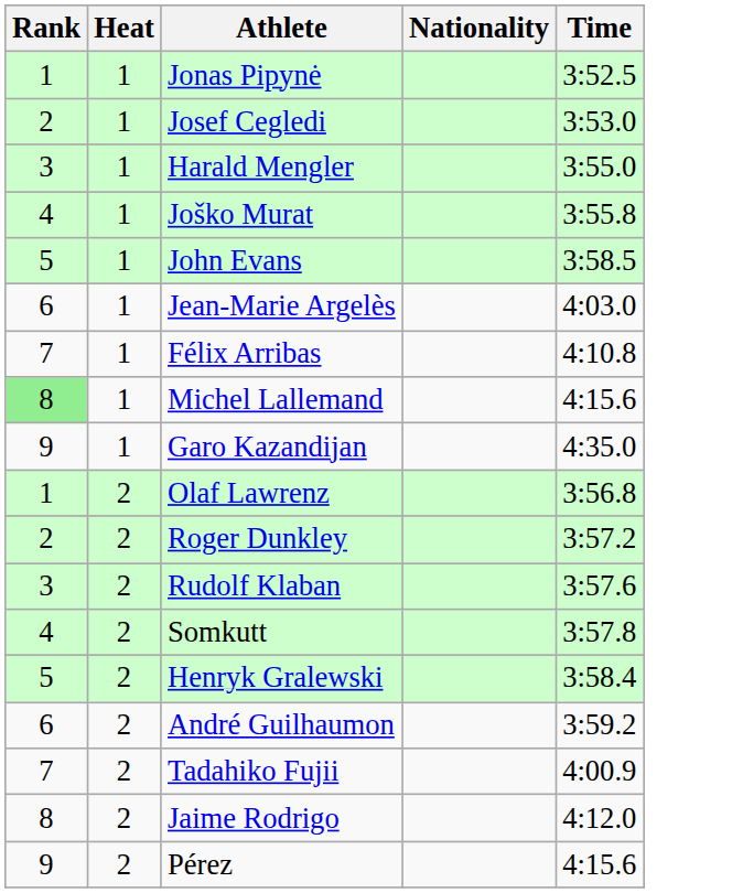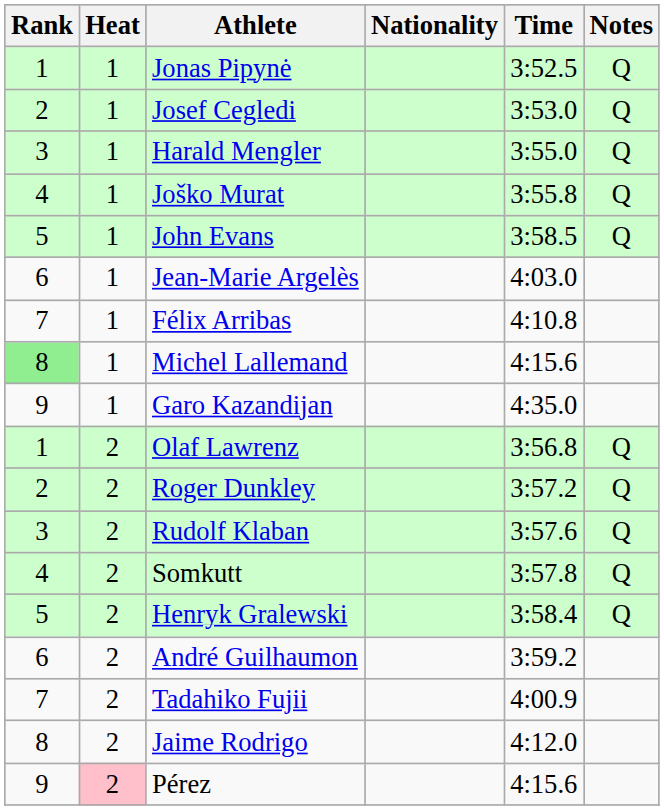 <table class="wikitable sortable" style="text-align:center">
 <tr>
 <th>Rank</th>
 <th>Heat</th>
 <th>Athlete</th>
 <th>Nationality</th>
 <th>Time</th>
+<th>Notes</th>
 </tr>
 <tr bgcolor=ccffcc>
 <td>1</td>
 <td>1</td>
 <td align=left><a href='#'>Jonas Pipynė</a></td>
 <td align=left></td>
 <td>3:52.5</td>
+<td>Q</td>
 </tr>
 <tr bgcolor=ccffcc>
 <td>2</td>
 <td>1</td>
 <td align=left><a href='#'>Josef Cegledi</a></td>
 <td align=left></td>
 <td>3:53.0</td>
+<td>Q</td>
 </tr>
 <tr bgcolor=ccffcc>
 <td>3</td>
 <td>1</td>
 <td align=left><a href='#'>Harald Mengler</a></td>
 <td align=left></td>
 <td>3:55.0</td>
+<td>Q</td>
 </tr>
 <tr bgcolor=ccffcc>
 <td>4</td>
 <td>1</td>
 <td align=left><a href='#'>Joško Murat</a></td>
 <td align=left></td>
 <td>3:55.8</td>
+<td>Q</td>
 </tr>
 <tr bgcolor=ccffcc>
 <td>5</td>
 <td>1</td>
 <td align=left><a href='#'>John Evans</a></td>
 <td align=left></td>
 <td>3:58.5</td>
+<td>Q</td>
 </tr>
 <tr>
 <td>6</td>
 <td>1</td>
 <td align=left><a href='#'>Jean-Marie Argelès</a></td>
 <td align=left></td>
 <td>4:03.0</td>
+<td></td>
 </tr>
 <tr>
 <td>7</td>
 <td>1</td>
 <td align=left><a href='#'>Félix Arribas</a></td>
 <td align=left></td>
 <td>4:10.8</td>
+<td></td>
 </tr>
 <tr>
 <td style="background: lightgreen;">8</td>
 <td>1</td>
 <td align=left><a href='#'>Michel Lallemand</a></td>
 <td align=left></td>
 <td>4:15.6</td>
+<td></td>
 </tr>
 <tr>
 <td>9</td>
 <td>1</td>
 <td align=left><a href='#'>Garo Kazandijan</a></td>
 <td align=left></td>
 <td>4:35.0</td>
+<td></td>
 </tr>
 <tr bgcolor=ccffcc>
 <td>1</td>
 <td>2</td>
 <td align=left><a href='#'>Olaf Lawrenz</a></td>
 <td align=left></td>
 <td>3:56.8</td>
+<td>Q</td>
 </tr>
 <tr bgcolor=ccffcc>
 <td>2</td>
 <td>2</td>
 <td align=left><a href='#'>Roger Dunkley</a></td>
 <td align=left></td>
 <td>3:57.2</td>
+<td>Q</td>
 </tr>
 <tr bgcolor=ccffcc>
 <td>3</td>
 <td>2</td>
 <td align=left><a href='#'>Rudolf Klaban</a></td>
 <td align=left></td>
 <td>3:57.6</td>
+<td>Q</td>
 </tr>
 <tr bgcolor=ccffcc>
 <td>4</td>
 <td>2</td>
 <td align=left>Somkutt</td>
 <td align=left></td>
 <td>3:57.8</td>
+<td>Q</td>
 </tr>
 <tr bgcolor=ccffcc>
 <td>5</td>
 <td>2</td>
 <td align=left><a href='#'>Henryk Gralewski</a></td>
 <td align=left></td>
 <td>3:58.4</td>
+<td>Q</td>
 </tr>
 <tr>
 <td>6</td>
 <td>2</td>
 <td align=left><a href='#'>André Guilhaumon</a></td>
 <td align=left></td>
 <td>3:59.2</td>
+<td></td>
 </tr>
 <tr>
 <td>7</td>
 <td>2</td>
 <td align=left><a href='#'>Tadahiko Fujii</a></td>
 <td align=left></td>
 <td>4:00.9</td>
+<td></td>
 </tr>
 <tr>
 <td>8</td>
 <td>2</td>
 <td align=left><a href='#'>Jaime Rodrigo</a></td>
 <td align=left></td>
 <td>4:12.0</td>
+<td></td>
 </tr>
 <tr>
 <td>9</td>
-<td>2</td>
+<td style="background: pink;">2</td>
 <td align=left>Pérez</td>
 <td align=left></td>
 <td>4:15.6</td>
+<td></td>
 </tr>
 </table>
